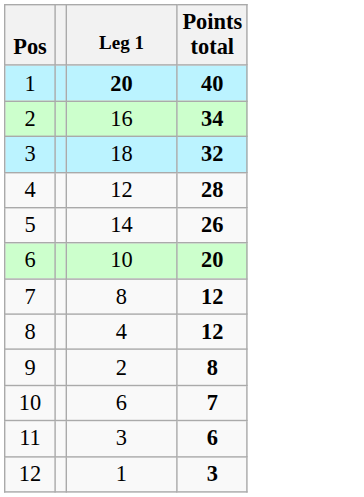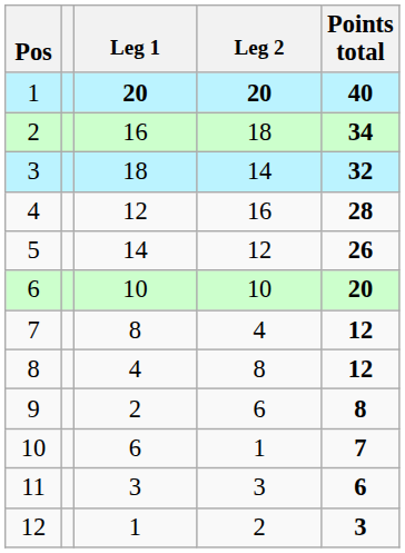 <table class="wikitable" style="text-align:center;">
 <tr>
 <th style="width:1.8em;"><br>Pos</th>
 <th></th>
 <th style="width:5.2em;;font-size:85%;vertical-align:top;padding-left:4px;;padding-right:4px;;"><br>Leg 1</th>
+<th style="width:5.2em;;font-size:85%;vertical-align:top;padding-left:4px;;padding-right:4px;;"><br>Leg 2</th>
 <th>Points<br>total</th>
 </tr>
 <tr bgcolor="#bbf3ff">
 <td>1</td>
 <td align="left"></td>
+<td><strong>20</strong></td>
 <td><strong>20</strong></td>
 <td><strong>40</strong></td>
 </tr>
 <tr bgcolor="ccffcc">
 <td>2</td>
 <td align="left"></td>
 <td>16</td>
+<td>18</td>
 <td><strong>34</strong></td>
 </tr>
 <tr bgcolor="#bbf3ff">
 <td>3</td>
 <td align="left"></td>
 <td>18</td>
+<td>14</td>
 <td><strong>32</strong></td>
 </tr>
 <tr>
 <td>4</td>
 <td align="left"></td>
 <td>12</td>
+<td>16</td>
 <td><strong>28</strong></td>
 </tr>
 <tr>
 <td>5</td>
 <td align="left"></td>
 <td>14</td>
+<td>12</td>
 <td><strong>26</strong></td>
 </tr>
 <tr bgcolor="ccffcc">
 <td>6</td>
 <td align="left"></td>
+<td>10</td>
 <td>10</td>
 <td><strong>20</strong></td>
 </tr>
 <tr>
 <td>7</td>
 <td align="left"></td>
 <td>8</td>
+<td>4</td>
 <td><strong>12</strong></td>
 </tr>
 <tr>
 <td>8</td>
 <td align="left"></td>
 <td>4</td>
+<td>8</td>
 <td><strong>12</strong></td>
 </tr>
 <tr>
 <td>9</td>
 <td align="left"></td>
 <td>2</td>
+<td>6</td>
 <td><strong>8</strong></td>
 </tr>
 <tr>
 <td>10</td>
 <td align="left"></td>
 <td>6</td>
+<td>1</td>
 <td><strong>7</strong></td>
 </tr>
 <tr>
 <td>11</td>
 <td align="left"></td>
+<td>3</td>
 <td>3</td>
 <td><strong>6</strong></td>
 </tr>
 <tr>
 <td>12</td>
 <td align="left"></td>
 <td>1</td>
+<td>2</td>
 <td><strong>3</strong></td>
 </tr>
 </table>
